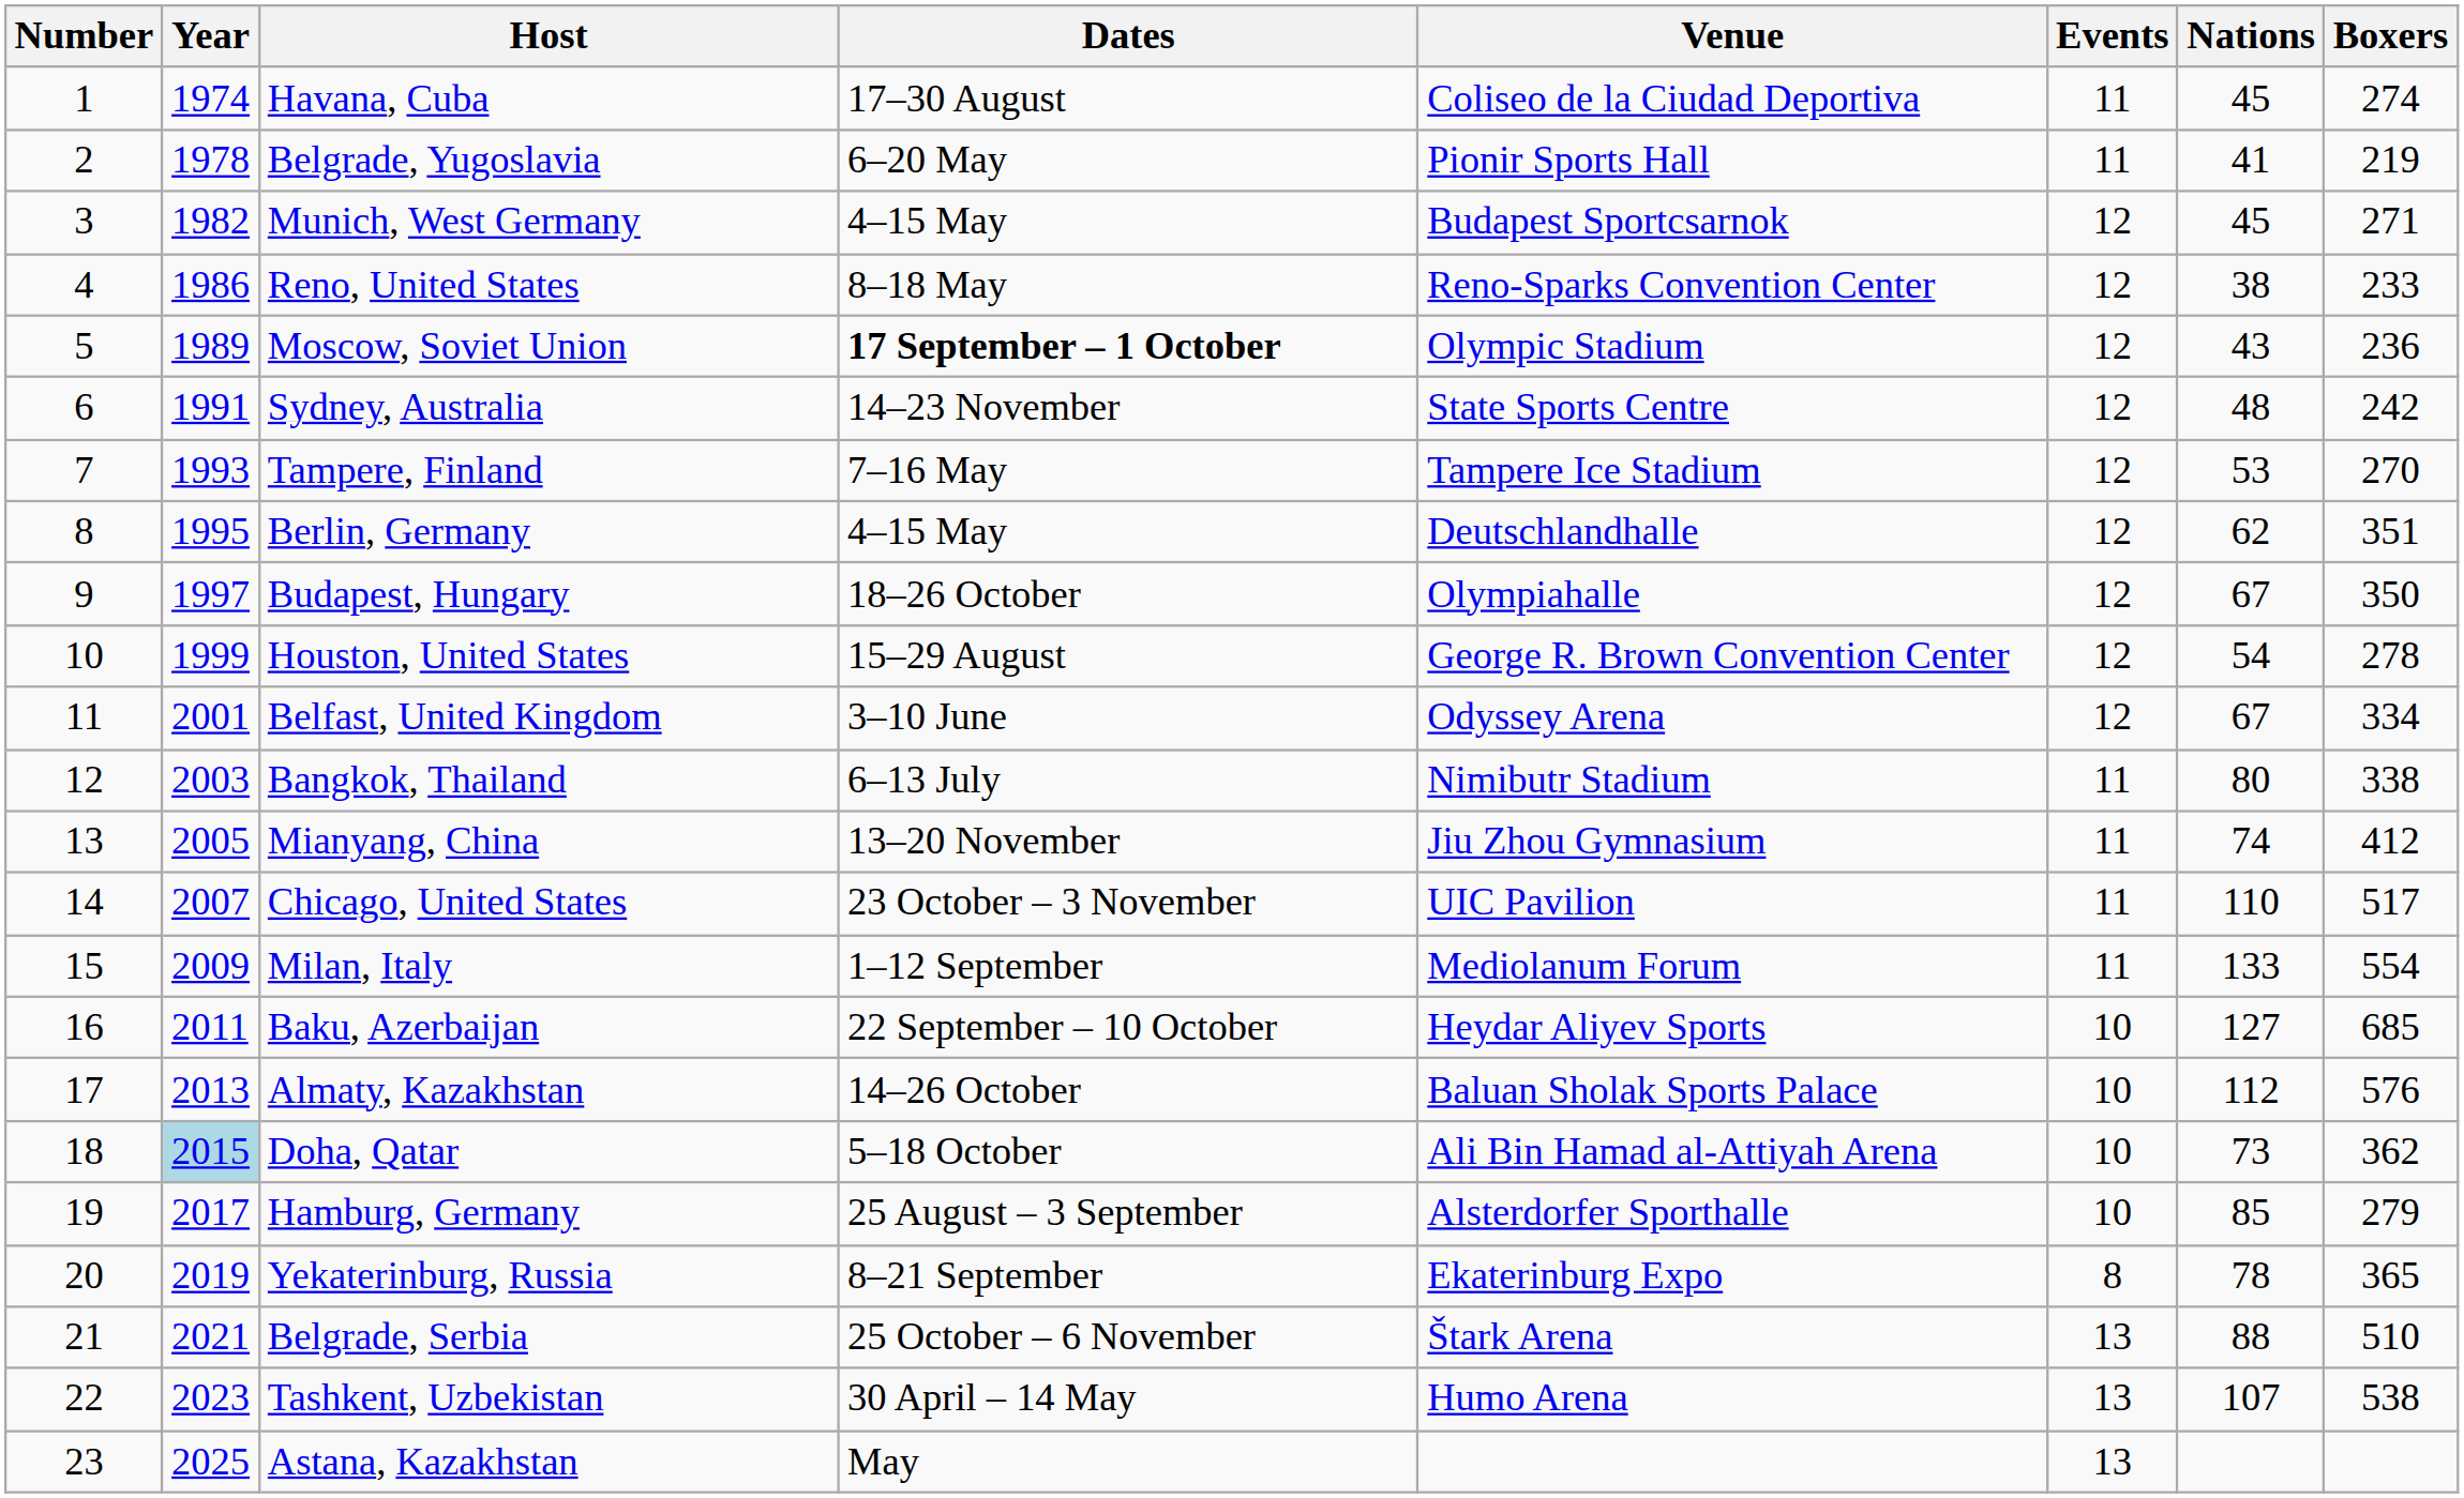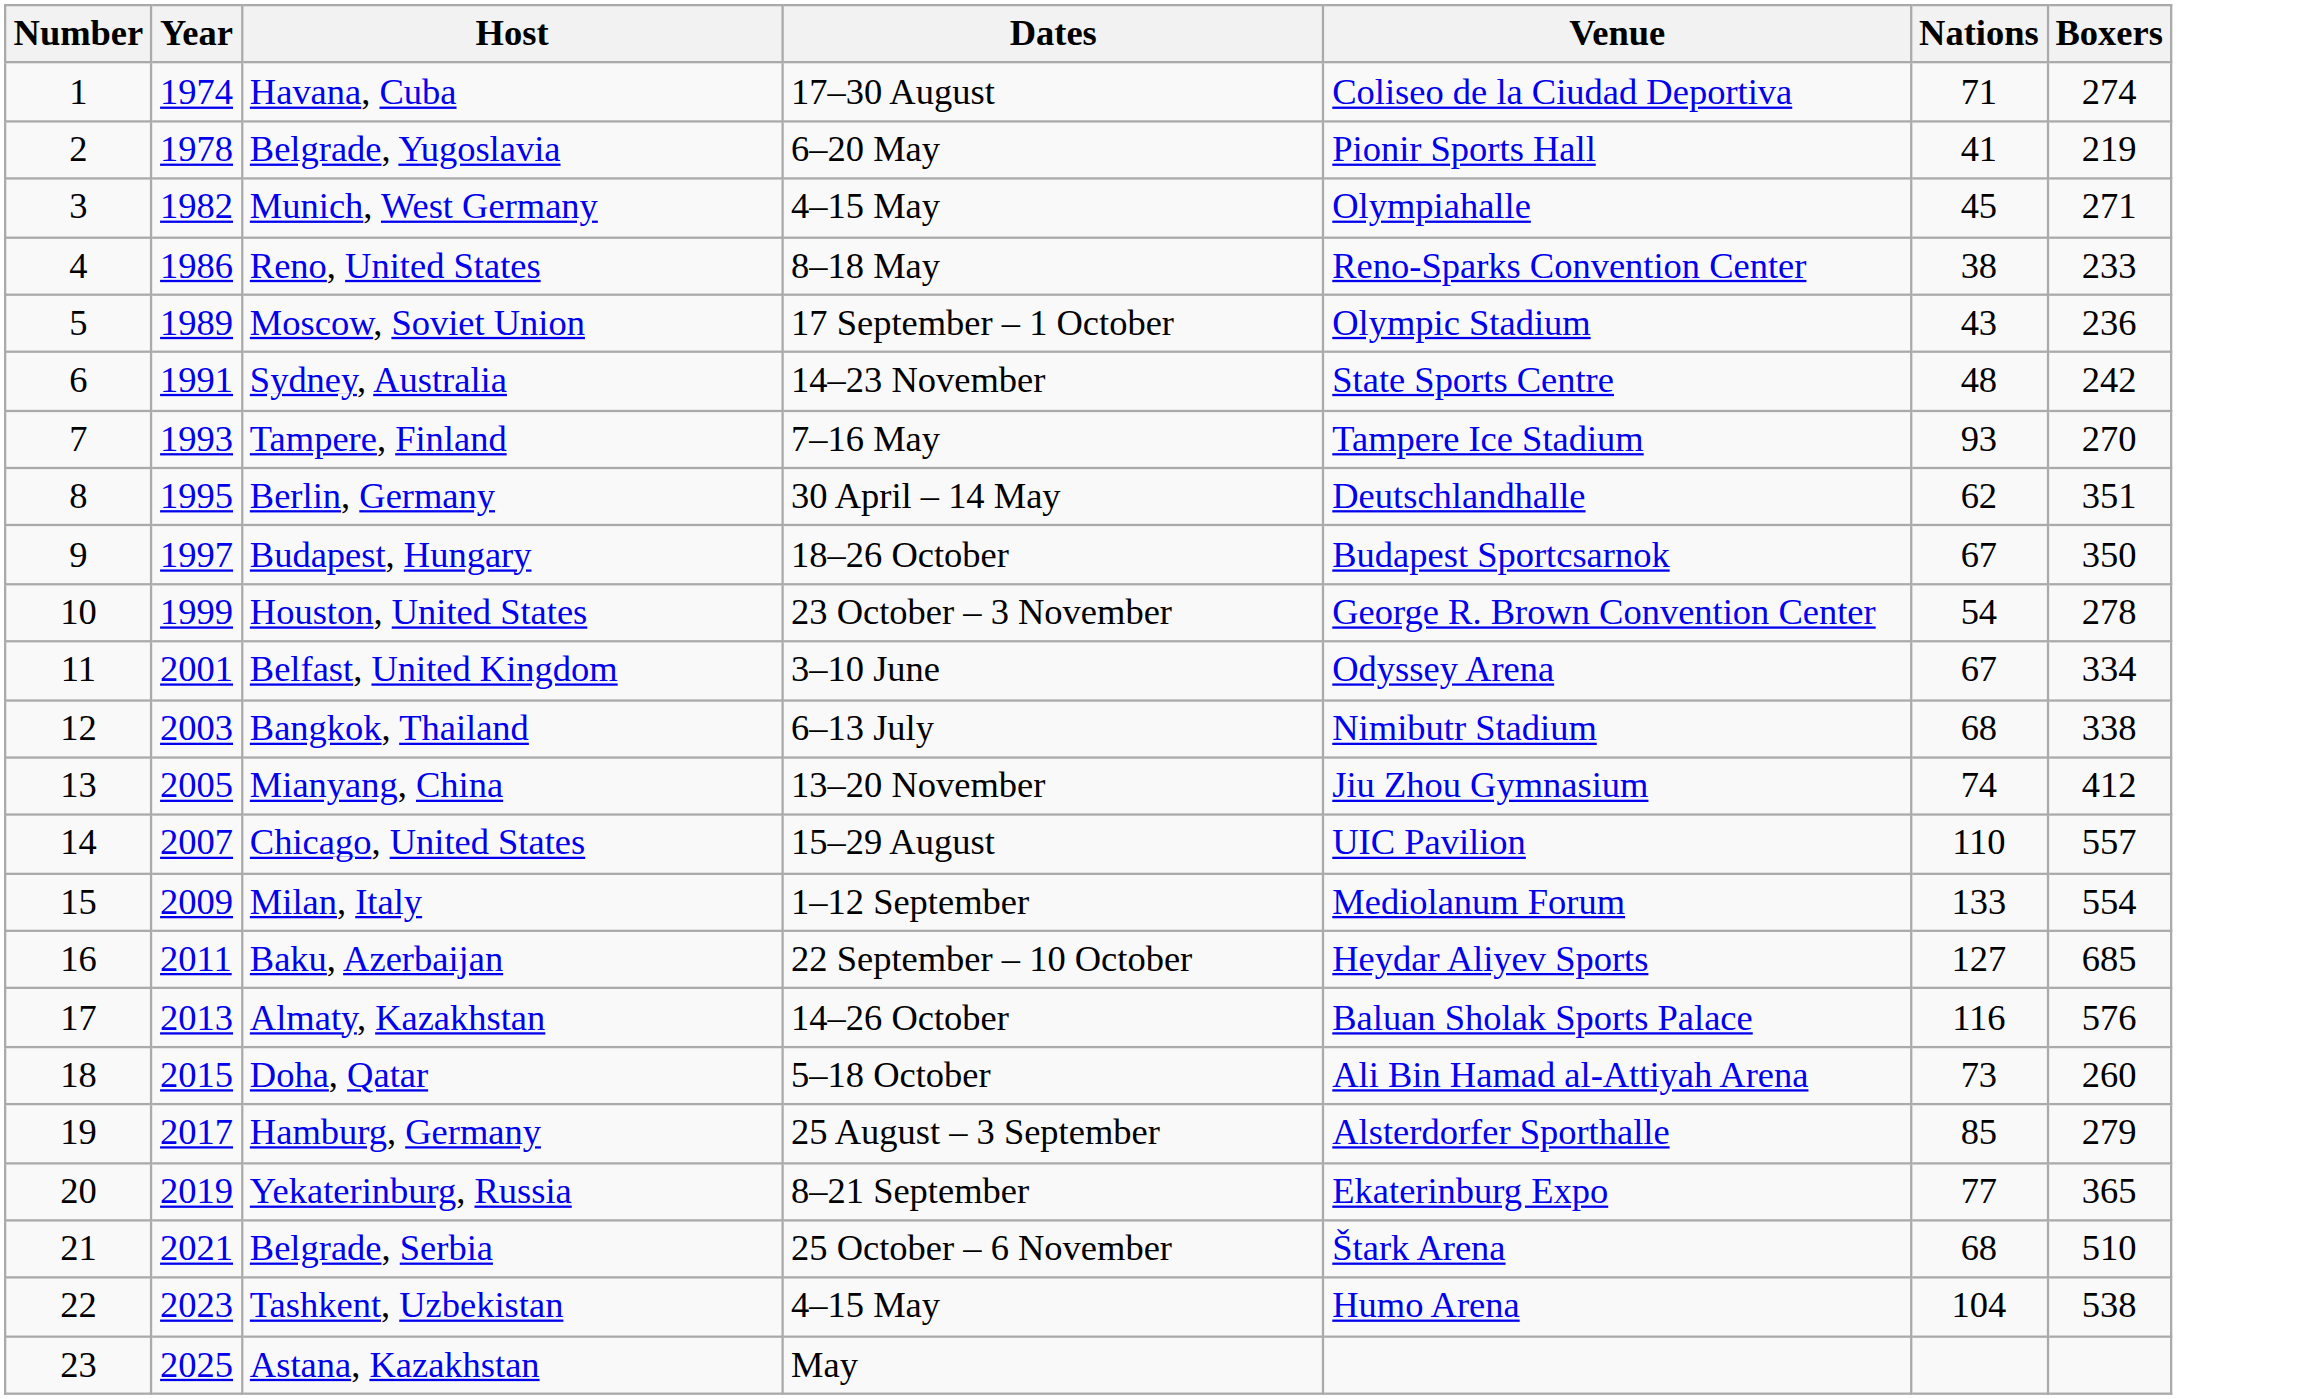 <table class="wikitable">
 <tr>
 <th width=20>Number</th>
 <th width=20>Year</th>
 <th width=230>Host</th>
 <th width=230>Dates</th>
 <th width=250>Venue</th>
-<th width=20>Events</th>
 <th width=20>Nations</th>
 <th width=20>Boxers</th>
 </tr>
 <tr>
 <td align="center">1</td>
 <td><a href='#'>1974</a></td>
 <td> <a href='#'>Havana</a>, <a href='#'>Cuba</a></td>
 <td>17–30 August</td>
 <td><a href='#'>Coliseo de la Ciudad Deportiva</a></td>
-<td align="center">11</td>
-<td align="center">45</td>
+<td align="center">71</td>
 <td align="center">274</td>
 </tr>
 <tr>
 <td align="center">2</td>
 <td><a href='#'>1978</a></td>
 <td> <a href='#'>Belgrade</a>, <a href='#'>Yugoslavia</a></td>
 <td>6–20 May</td>
 <td><a href='#'>Pionir Sports Hall</a></td>
-<td align="center">11</td>
 <td align="center">41</td>
 <td align="center">219</td>
 </tr>
 <tr>
 <td align="center">3</td>
 <td><a href='#'>1982</a></td>
 <td> <a href='#'>Munich</a>, <a href='#'>West Germany</a></td>
 <td>4–15 May</td>
-<td><a href='#'>Budapest Sportcsarnok</a></td>
-<td align="center">12</td>
+<td><a href='#'>Olympiahalle</a></td>
 <td align="center">45</td>
 <td align="center">271</td>
 </tr>
 <tr>
 <td align="center">4</td>
 <td><a href='#'>1986</a></td>
 <td> <a href='#'>Reno</a>, <a href='#'>United States</a></td>
 <td>8–18 May</td>
 <td><a href='#'>Reno-Sparks Convention Center</a></td>
-<td align="center">12</td>
 <td align="center">38</td>
 <td align="center">233</td>
 </tr>
 <tr>
 <td align="center">5</td>
 <td><a href='#'>1989</a></td>
 <td> <a href='#'>Moscow</a>, <a href='#'>Soviet Union</a></td>
-<td><strong>17 September – 1 October</strong></td>
+<td>17 September – 1 October</td>
 <td><a href='#'>Olympic Stadium</a></td>
-<td align="center">12</td>
 <td align="center">43</td>
 <td align="center">236</td>
 </tr>
 <tr>
 <td align="center">6</td>
 <td><a href='#'>1991</a></td>
 <td> <a href='#'>Sydney</a>, <a href='#'>Australia</a></td>
 <td>14–23 November</td>
 <td><a href='#'>State Sports Centre</a></td>
-<td align="center">12</td>
 <td align="center">48</td>
 <td align="center">242</td>
 </tr>
 <tr>
 <td align="center">7</td>
 <td><a href='#'>1993</a></td>
 <td> <a href='#'>Tampere</a>, <a href='#'>Finland</a></td>
 <td>7–16 May</td>
 <td><a href='#'>Tampere Ice Stadium</a></td>
-<td align="center">12</td>
-<td align="center">53</td>
+<td align="center">93</td>
 <td align="center">270</td>
 </tr>
 <tr>
 <td align="center">8</td>
 <td><a href='#'>1995</a></td>
 <td> <a href='#'>Berlin</a>, <a href='#'>Germany</a></td>
-<td>4–15 May</td>
+<td>30 April – 14 May</td>
 <td><a href='#'>Deutschlandhalle</a></td>
-<td align="center">12</td>
 <td align="center">62</td>
 <td align="center">351</td>
 </tr>
 <tr>
 <td align="center">9</td>
 <td><a href='#'>1997</a></td>
 <td> <a href='#'>Budapest</a>, <a href='#'>Hungary</a></td>
 <td>18–26 October</td>
-<td><a href='#'>Olympiahalle</a></td>
-<td align="center">12</td>
+<td><a href='#'>Budapest Sportcsarnok</a></td>
 <td align="center">67</td>
 <td align="center">350</td>
 </tr>
 <tr>
 <td align="center">10</td>
 <td><a href='#'>1999</a></td>
 <td> <a href='#'>Houston</a>, <a href='#'>United States</a></td>
-<td>15–29 August</td>
+<td>23 October – 3 November</td>
 <td><a href='#'>George R. Brown Convention Center</a></td>
-<td align="center">12</td>
 <td align="center">54</td>
 <td align="center">278</td>
 </tr>
 <tr>
 <td align="center">11</td>
 <td><a href='#'>2001</a></td>
 <td> <a href='#'>Belfast</a>, <a href='#'>United Kingdom</a></td>
 <td>3–10 June</td>
 <td><a href='#'>Odyssey Arena</a></td>
-<td align="center">12</td>
 <td align="center">67</td>
 <td align="center">334</td>
 </tr>
 <tr>
 <td align="center">12</td>
 <td><a href='#'>2003</a></td>
 <td> <a href='#'>Bangkok</a>, <a href='#'>Thailand</a></td>
 <td>6–13 July</td>
 <td><a href='#'>Nimibutr Stadium</a></td>
-<td align="center">11</td>
-<td align="center">80</td>
+<td align="center">68</td>
 <td align="center">338</td>
 </tr>
 <tr>
 <td align="center">13</td>
 <td><a href='#'>2005</a></td>
 <td> <a href='#'>Mianyang</a>, <a href='#'>China</a></td>
 <td>13–20 November</td>
 <td><a href='#'>Jiu Zhou Gymnasium</a></td>
-<td align="center">11</td>
 <td align="center">74</td>
 <td align="center">412</td>
 </tr>
 <tr>
 <td align="center">14</td>
 <td><a href='#'>2007</a></td>
 <td> <a href='#'>Chicago</a>, <a href='#'>United States</a></td>
-<td>23 October – 3 November</td>
+<td>15–29 August</td>
 <td><a href='#'>UIC Pavilion</a></td>
-<td align="center">11</td>
 <td align="center">110</td>
-<td align="center">517</td>
+<td align="center">557</td>
 </tr>
 <tr>
 <td align="center">15</td>
 <td><a href='#'>2009</a></td>
 <td> <a href='#'>Milan</a>, <a href='#'>Italy</a></td>
 <td>1–12 September</td>
 <td><a href='#'>Mediolanum Forum</a></td>
-<td align="center">11</td>
 <td align="center">133</td>
 <td align="center">554</td>
 </tr>
 <tr>
 <td align="center">16</td>
 <td><a href='#'>2011</a></td>
 <td> <a href='#'>Baku</a>, <a href='#'>Azerbaijan</a></td>
 <td>22 September – 10 October</td>
 <td><a href='#'>Heydar Aliyev Sports</a></td>
-<td align="center">10</td>
 <td align="center">127</td>
 <td align="center">685</td>
 </tr>
 <tr>
 <td align="center">17</td>
 <td><a href='#'>2013</a></td>
 <td> <a href='#'>Almaty</a>, <a href='#'>Kazakhstan</a></td>
 <td>14–26 October</td>
 <td><a href='#'>Baluan Sholak Sports Palace</a></td>
-<td align="center">10</td>
-<td align="center">112</td>
+<td align="center">116</td>
 <td align="center">576</td>
 </tr>
 <tr>
 <td align="center">18</td>
-<td style="background: lightblue;"><a href='#'>2015</a></td>
+<td><a href='#'>2015</a></td>
 <td> <a href='#'>Doha</a>, <a href='#'>Qatar</a></td>
 <td>5–18 October</td>
 <td><a href='#'>Ali Bin Hamad al-Attiyah Arena</a></td>
-<td align="center">10</td>
 <td align="center">73</td>
-<td align="center">362</td>
+<td align="center">260</td>
 </tr>
 <tr>
 <td align="center">19</td>
 <td><a href='#'>2017</a></td>
 <td> <a href='#'>Hamburg</a>, <a href='#'>Germany</a></td>
 <td>25 August – 3 September</td>
 <td><a href='#'>Alsterdorfer Sporthalle</a></td>
-<td align="center">10</td>
 <td align="center">85</td>
 <td align="center">279</td>
 </tr>
 <tr>
 <td align="center">20</td>
 <td><a href='#'>2019</a></td>
 <td> <a href='#'>Yekaterinburg</a>, <a href='#'>Russia</a></td>
 <td>8–21 September</td>
 <td><a href='#'>Ekaterinburg Expo</a></td>
-<td align="center">8</td>
-<td align="center">78</td>
+<td align="center">77</td>
 <td align="center">365</td>
 </tr>
 <tr>
 <td align="center">21</td>
 <td><a href='#'>2021</a></td>
 <td> <a href='#'>Belgrade</a>, <a href='#'>Serbia</a></td>
 <td>25 October – 6 November</td>
 <td><a href='#'>Štark Arena</a></td>
-<td align="center">13</td>
-<td align="center">88</td>
+<td align="center">68</td>
 <td align="center">510</td>
 </tr>
 <tr>
 <td align="center">22</td>
 <td><a href='#'>2023</a></td>
 <td> <a href='#'>Tashkent</a>, <a href='#'>Uzbekistan</a></td>
-<td>30 April – 14 May</td>
+<td>4–15 May</td>
 <td><a href='#'>Humo Arena</a></td>
-<td align="center">13</td>
-<td align="center">107</td>
+<td align="center">104</td>
 <td align="center">538</td>
 </tr>
 <tr>
 <td align="center">23</td>
 <td><a href='#'>2025</a></td>
 <td> <a href='#'>Astana</a>, <a href='#'>Kazakhstan</a></td>
 <td>May</td>
 <td></td>
-<td align="center">13</td>
 <td align="center"></td>
 <td align="center"></td>
 </tr>
 </table>
